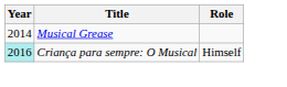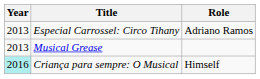 <table class="wikitable">
 <tr>
 <th>Year</th>
 <th>Title</th>
 <th>Role</th>
 </tr>
 <tr>
-<td>2014</td>
+<td>2013</td>
+<td><em>Especial Carrossel: Circo Tihany</em></td>
+<td>Adriano Ramos</td>
+</tr>
+<tr>
+<td>2013</td>
 <td><em><a href='#'>Musical Grease</a></em></td>
 <td></td>
 </tr>
 <tr>
 <td style="background: paleturquoise;">2016</td>
 <td><em>Criança para sempre: O Musical</em></td>
 <td>Himself</td>
 </tr>
 </table>
